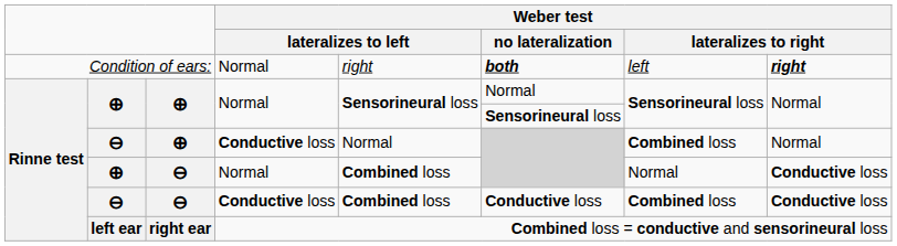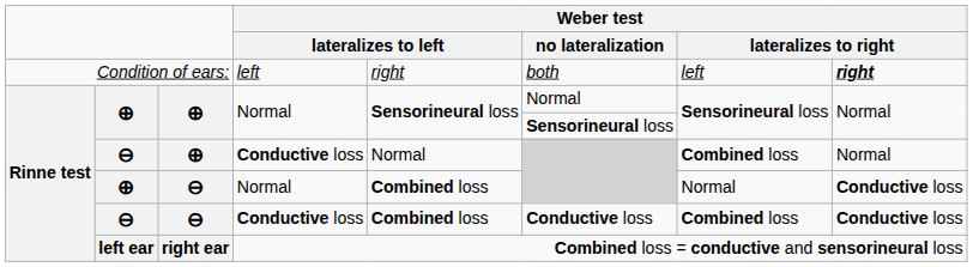 <table class="wikitable">
 <tr>
 <td colspan=3 rowspan=2></td>
 <th colspan=5>Weber test</th>
 </tr>
 <tr>
 <th colspan=2>lateralizes to left</th>
 <th>no lateralization</th>
 <th colspan=2>lateralizes to right</th>
 </tr>
 <tr>
 <td colspan=3 align=right><em><u>Condition of ears:</u></em></td>
-<td>Normal</td>
+<td><em><u>left</u></em></td>
 <td><em><u>right</u></em></td>
-<td><strong><em><u>both</u></em></strong></td>
+<td><em><u>both</u></em></td>
 <td><em><u>left</u></em></td>
 <td><strong><em><u>right</u></em></strong></td>
 </tr>
 <tr>
 <th rowspan=6>Rinne test</th>
 <th rowspan=2><big>⊕</big></th>
 <th rowspan=2><big>⊕</big></th>
 <td rowspan=2>Normal</td>
 <td rowspan=2><strong>Sensorineural</strong> loss</td>
 <td>Normal</td>
 <td rowspan=2><strong>Sensorineural</strong> loss</td>
 <td rowspan=2>Normal</td>
 </tr>
 <tr>
 <td><strong>Sensorineural</strong> loss</td>
 </tr>
 <tr>
 <th><big>⊖</big></th>
 <th><big>⊕</big></th>
 <td><strong>Conductive</strong> loss</td>
 <td>Normal</td>
 <td rowspan=2 style="background-color:#D3D3D3;"></td>
 <td><strong>Combined</strong> loss</td>
 <td>Normal</td>
 </tr>
 <tr>
 <th><big>⊕</big></th>
 <th><big>⊖</big></th>
 <td>Normal</td>
 <td><strong>Combined</strong> loss</td>
 <td>Normal</td>
 <td><strong>Conductive</strong> loss</td>
 </tr>
 <tr>
 <th><big>⊖</big></th>
 <th><big>⊖</big></th>
 <td><strong>Conductive</strong> loss</td>
 <td><strong>Combined</strong> loss</td>
 <td><strong>Conductive</strong> loss</td>
 <td><strong>Combined</strong> loss</td>
 <td><strong>Conductive</strong> loss</td>
 </tr>
 <tr>
 <th>left ear</th>
 <th>right ear</th>
 <td colspan=6 align=right><strong>Combined</strong> loss = <strong>conductive</strong> and <strong>sensorineural</strong> loss</td>
 </tr>
 </table>
